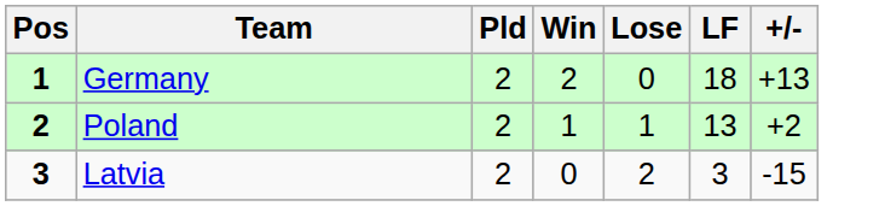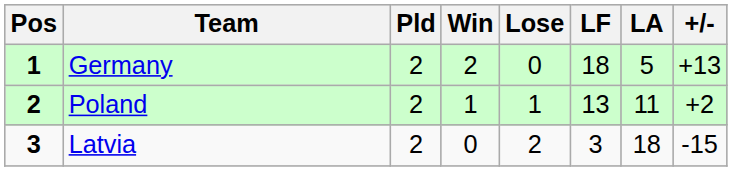 <table class="wikitable" style="font-size: 100%">
 <tr>
 <th width=20>Pos</th>
 <th width=200>Team</th>
 <th width=25>Pld</th>
 <th width=25>Win</th>
 <th width=25>Lose</th>
 <th width=25>LF</th>
+<th width=25>LA</th>
 <th width=25>+/-</th>
 </tr>
 <tr align=center style="background: #ccffcc;">
 <td><strong>1</strong></td>
 <td align="left"> <a href='#'>Germany</a></td>
 <td>2</td>
 <td>2</td>
 <td>0</td>
 <td>18</td>
+<td>5</td>
 <td>+13</td>
 </tr>
 <tr align=center style="background: #ccffcc;">
 <td><strong>2</strong></td>
 <td align="left"> <a href='#'>Poland</a></td>
 <td>2</td>
 <td>1</td>
 <td>1</td>
 <td>13</td>
+<td>11</td>
 <td>+2</td>
 </tr>
 <tr align=center>
 <td><strong>3</strong></td>
 <td align="left"> <a href='#'>Latvia</a></td>
 <td>2</td>
 <td>0</td>
 <td>2</td>
 <td>3</td>
+<td>18</td>
 <td>-15</td>
 </tr>
 </table>
